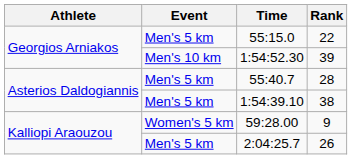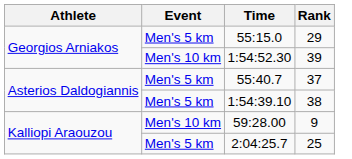 <table class="wikitable" style="font-size:90%;">
 <tr>
 <th>Athlete</th>
 <th>Event</th>
 <th>Time</th>
 <th>Rank</th>
 </tr>
 <tr align=center>
 <td align=left rowspan=2><a href='#'>Georgios Arniakos</a></td>
 <td align=left><a href='#'>Men's 5 km</a></td>
 <td>55:15.0</td>
-<td>22</td>
+<td>29</td>
 </tr>
 <tr align=center>
 <td align=left><a href='#'>Men's 10 km</a></td>
 <td>1:54:52.30</td>
 <td>39</td>
 </tr>
 <tr align=center>
 <td align=left rowspan=2><a href='#'>Asterios Daldogiannis</a></td>
 <td align=left><a href='#'>Men's 5 km</a></td>
 <td>55:40.7</td>
-<td>28</td>
+<td>37</td>
 </tr>
 <tr align=center>
 <td align=left><a href='#'>Men's 5 km</a></td>
 <td>1:54:39.10</td>
 <td>38</td>
 </tr>
 <tr align=center>
 <td align=left rowspan=2><a href='#'>Kalliopi Araouzou</a></td>
-<td align=left><a href='#'>Women's 5 km</a></td>
+<td align=left><a href='#'>Men's 10 km</a></td>
 <td>59:28.00</td>
 <td>9</td>
 </tr>
 <tr align=center>
 <td align=left><a href='#'>Men's 5 km</a></td>
 <td>2:04:25.7</td>
-<td>26</td>
+<td>25</td>
 </tr>
 </table>
